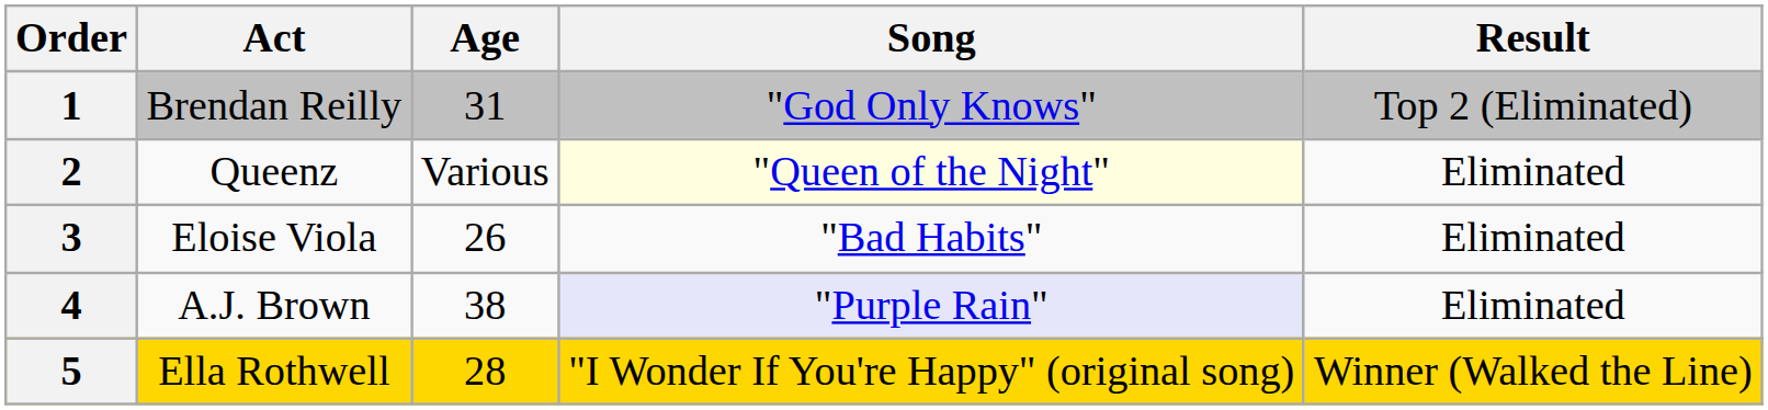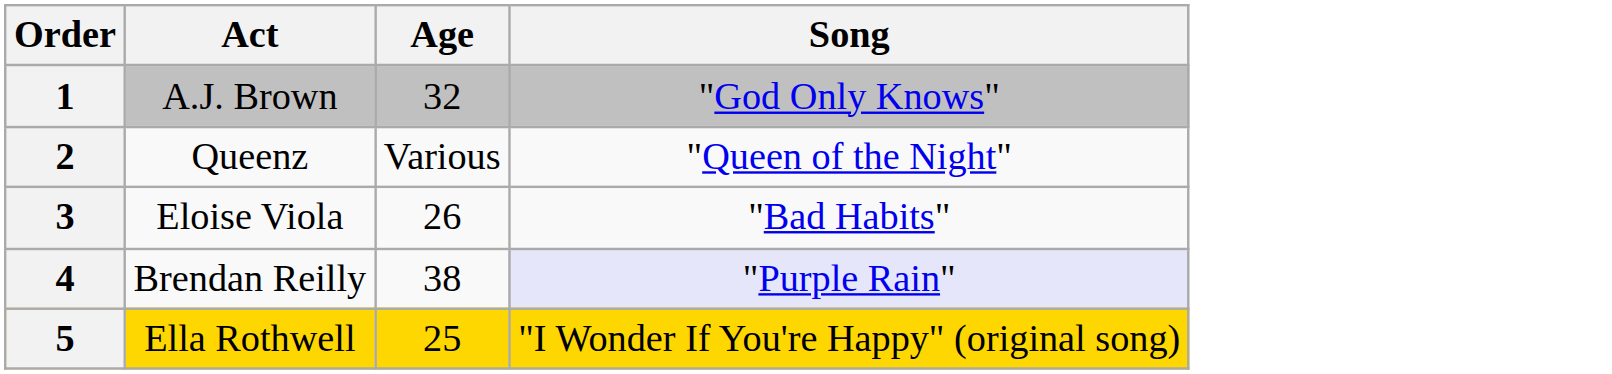 <table class="wikitable plainrowheaders" style="text-align:center;">
 <tr>
 <th scope="col">Order</th>
 <th scope="col">Act</th>
 <th scope="col">Age</th>
 <th scope="col">Song</th>
-<th scope="col">Result</th>
 </tr>
 <tr style="background:silver;">
 <th>1</th>
-<td>Brendan Reilly</td>
-<td>31</td>
+<td>A.J. Brown</td>
+<td>32</td>
 <td>"<a href='#'>God Only Knows</a>"</td>
-<td>Top 2 (Eliminated)</td>
 </tr>
 <tr>
 <th>2</th>
 <td>Queenz</td>
 <td>Various</td>
-<td style="background: lightyellow;">"<a href='#'>Queen of the Night</a>"</td>
-<td>Eliminated</td>
+<td>"<a href='#'>Queen of the Night</a>"</td>
 </tr>
 <tr>
 <th>3</th>
 <td>Eloise Viola</td>
 <td>26</td>
 <td>"<a href='#'>Bad Habits</a>"</td>
-<td>Eliminated</td>
 </tr>
 <tr>
 <th>4</th>
-<td>A.J. Brown</td>
+<td>Brendan Reilly</td>
 <td>38</td>
 <td style="background: lavender;">"<a href='#'>Purple Rain</a>"</td>
-<td>Eliminated</td>
 </tr>
 <tr style="background:gold;">
 <th>5</th>
 <td>Ella Rothwell</td>
-<td>28</td>
+<td>25</td>
 <td>"I Wonder If You're Happy" (original song)</td>
-<td>Winner (Walked the Line)</td>
 </tr>
 </table>
